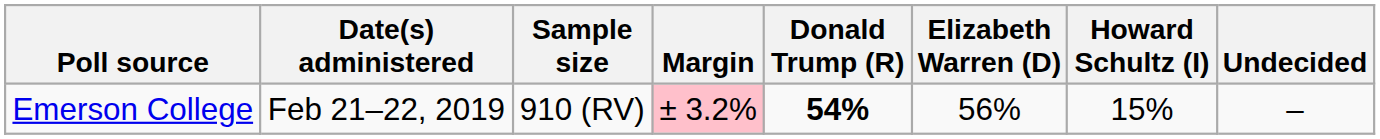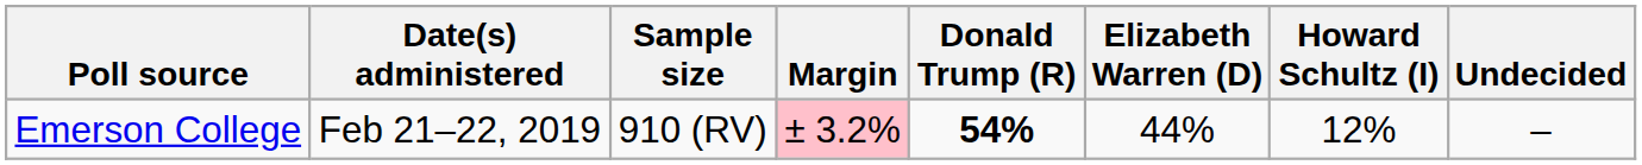 <table class="wikitable" style="font-size:90%;text-align:center;">
 <tr valign=bottom style="font-size:90%;">
 <th>Poll source</th>
 <th>Date(s)<br>administered</th>
 <th>Sample<br>size</th>
 <th>Margin<br></th>
 <th>Donald<br>Trump (R)</th>
 <th>Elizabeth<br>Warren (D)</th>
 <th>Howard<br>Schultz (I)</th>
 <th>Undecided</th>
 </tr>
 <tr>
 <td style="text-align:left;"><a href='#'>Emerson College</a></td>
 <td>Feb 21–22, 2019</td>
 <td>910 (RV)</td>
 <td style="background: pink;">± 3.2%</td>
 <td><strong>54%</strong></td>
-<td>56%</td>
-<td>15%</td>
+<td>44%</td>
+<td>12%</td>
 <td>–</td>
 </tr>
 </table>
